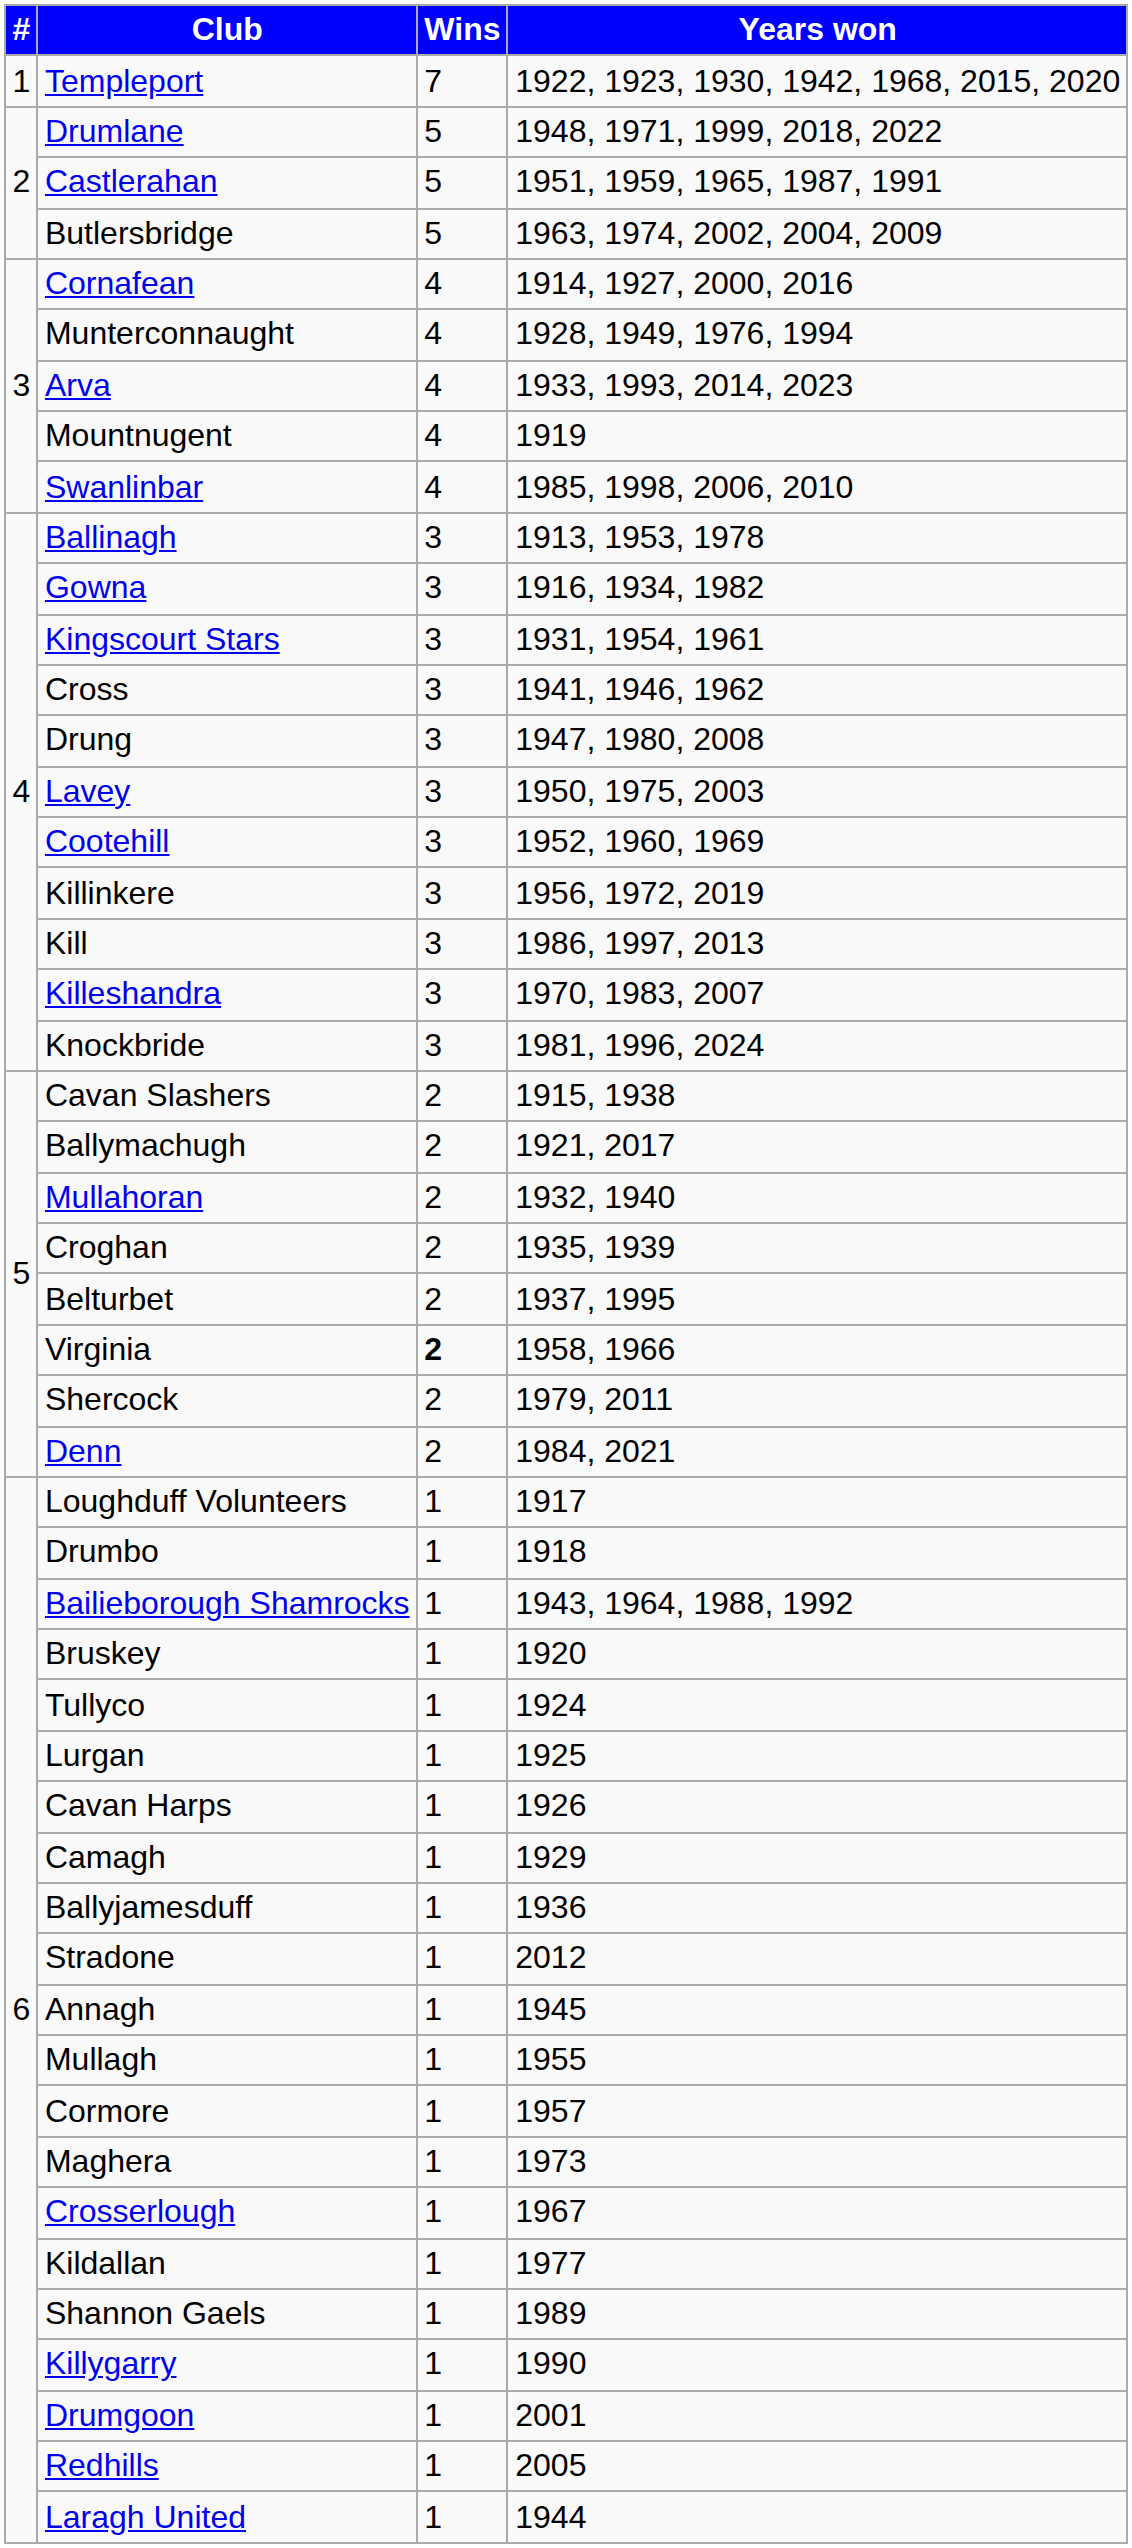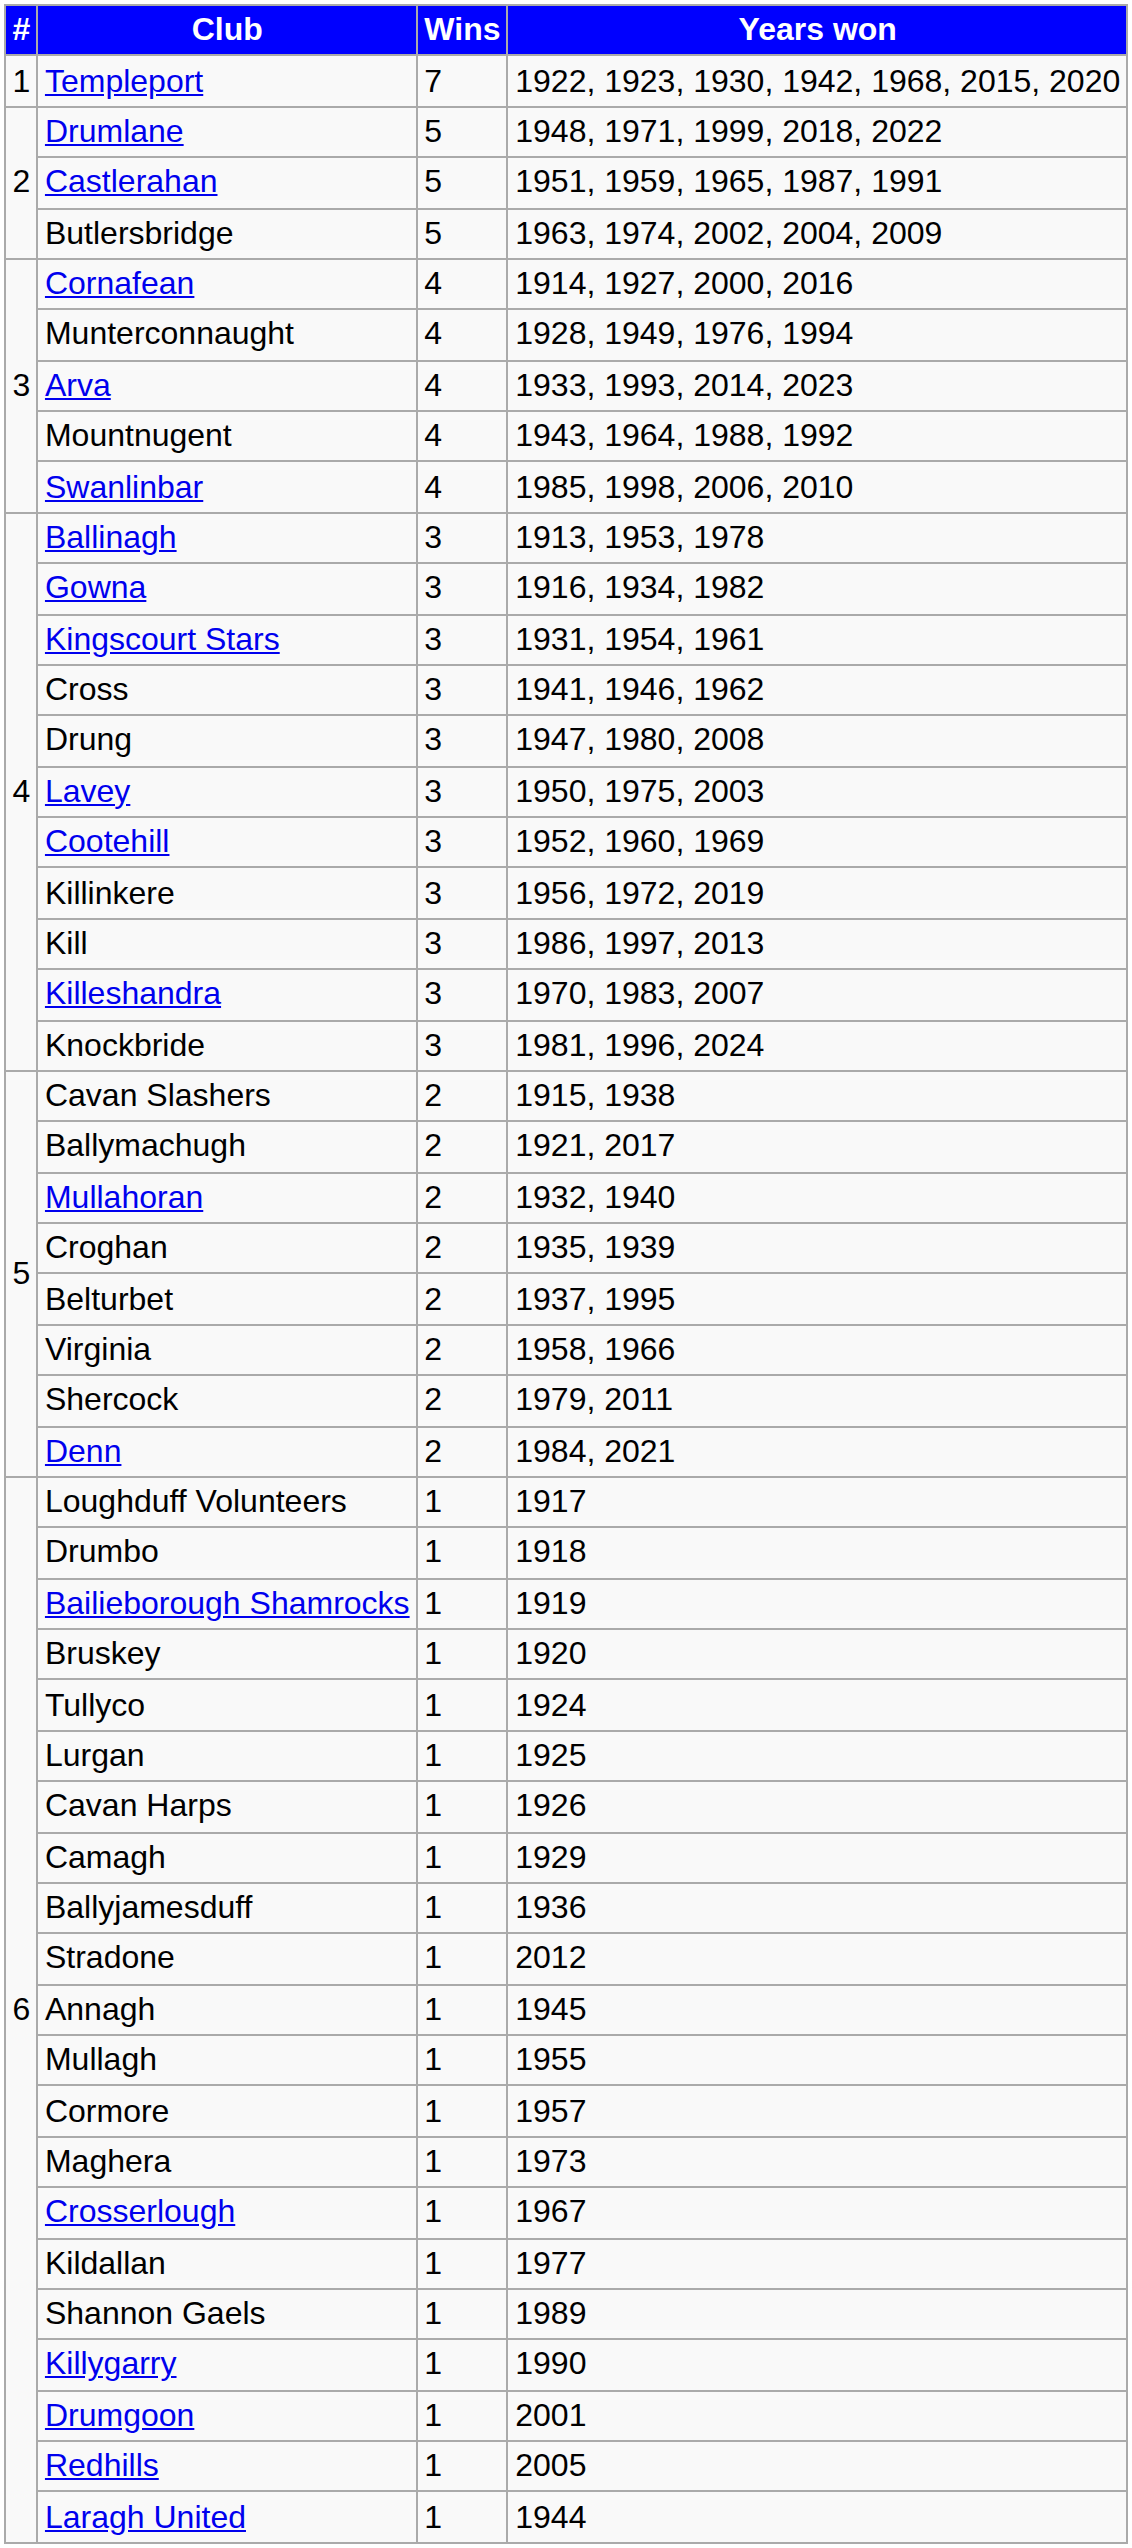 <table class="wikitable">
 <tr>
 <th style="background:blue;color:white;">#</th>
 <th style="background:blue;color:white;">Club</th>
 <th style="background:blue;color:white;">Wins</th>
 <th style="background:blue;color:white;">Years won</th>
 </tr>
 <tr>
 <td>1</td>
 <td><a href='#'>Templeport</a></td>
 <td>7</td>
 <td>1922, 1923, 1930, 1942, 1968, 2015, 2020</td>
 </tr>
 <tr>
 <td rowspan=3>2</td>
 <td><a href='#'>Drumlane</a></td>
 <td>5</td>
 <td>1948, 1971, 1999, 2018, 2022</td>
 </tr>
 <tr>
 <td><a href='#'>Castlerahan</a></td>
 <td>5</td>
 <td>1951, 1959, 1965, 1987, 1991</td>
 </tr>
 <tr>
 <td>Butlersbridge</td>
 <td>5</td>
 <td>1963, 1974, 2002, 2004, 2009</td>
 </tr>
 <tr>
 <td rowspan=5>3</td>
 <td><a href='#'>Cornafean</a></td>
 <td>4</td>
 <td>1914, 1927, 2000, 2016</td>
 </tr>
 <tr>
 <td>Munterconnaught</td>
 <td>4</td>
 <td>1928, 1949, 1976, 1994</td>
 </tr>
 <tr>
 <td><a href='#'>Arva</a></td>
 <td>4</td>
 <td>1933, 1993, 2014, 2023</td>
 </tr>
 <tr>
 <td>Mountnugent</td>
 <td>4</td>
-<td>1919</td>
+<td>1943, 1964, 1988, 1992</td>
 </tr>
 <tr>
 <td><a href='#'>Swanlinbar</a></td>
 <td>4</td>
 <td>1985, 1998, 2006, 2010</td>
 </tr>
 <tr>
 <td rowspan=11>4</td>
 <td><a href='#'>Ballinagh</a></td>
 <td>3</td>
 <td>1913, 1953, 1978</td>
 </tr>
 <tr>
 <td><a href='#'>Gowna</a></td>
 <td>3</td>
 <td>1916, 1934, 1982</td>
 </tr>
 <tr>
 <td><a href='#'>Kingscourt Stars</a></td>
 <td>3</td>
 <td>1931, 1954, 1961</td>
 </tr>
 <tr>
 <td>Cross</td>
 <td>3</td>
 <td>1941, 1946, 1962</td>
 </tr>
 <tr>
 <td>Drung</td>
 <td>3</td>
 <td>1947, 1980, 2008</td>
 </tr>
 <tr>
 <td><a href='#'>Lavey</a></td>
 <td>3</td>
 <td>1950, 1975, 2003</td>
 </tr>
 <tr>
 <td><a href='#'>Cootehill</a></td>
 <td>3</td>
 <td>1952, 1960, 1969</td>
 </tr>
 <tr>
 <td>Killinkere</td>
 <td>3</td>
 <td>1956, 1972, 2019</td>
 </tr>
 <tr>
 <td>Kill</td>
 <td>3</td>
 <td>1986, 1997, 2013</td>
 </tr>
 <tr>
 <td><a href='#'>Killeshandra</a></td>
 <td>3</td>
 <td>1970, 1983, 2007</td>
 </tr>
 <tr>
 <td>Knockbride</td>
 <td>3</td>
 <td>1981, 1996, 2024</td>
 </tr>
 <tr>
 <td rowspan=8>5</td>
 <td>Cavan Slashers</td>
 <td>2</td>
 <td>1915, 1938</td>
 </tr>
 <tr>
 <td>Ballymachugh</td>
 <td>2</td>
 <td>1921, 2017</td>
 </tr>
 <tr>
 <td><a href='#'>Mullahoran</a></td>
 <td>2</td>
 <td>1932, 1940</td>
 </tr>
 <tr>
 <td>Croghan</td>
 <td>2</td>
 <td>1935, 1939</td>
 </tr>
 <tr>
 <td>Belturbet</td>
 <td>2</td>
 <td>1937, 1995</td>
 </tr>
 <tr>
 <td>Virginia</td>
-<td><strong>2</strong></td>
+<td>2</td>
 <td>1958, 1966</td>
 </tr>
 <tr>
 <td>Shercock</td>
 <td>2</td>
 <td>1979, 2011</td>
 </tr>
 <tr>
 <td><a href='#'>Denn</a></td>
 <td>2</td>
 <td>1984, 2021</td>
 </tr>
 <tr>
 <td rowspan=21>6</td>
 <td>Loughduff Volunteers</td>
 <td>1</td>
 <td>1917</td>
 </tr>
 <tr>
 <td>Drumbo</td>
 <td>1</td>
 <td>1918</td>
 </tr>
 <tr>
 <td><a href='#'>Bailieborough Shamrocks</a></td>
 <td>1</td>
-<td>1943, 1964, 1988, 1992</td>
+<td>1919</td>
 </tr>
 <tr>
 <td>Bruskey</td>
 <td>1</td>
 <td>1920</td>
 </tr>
 <tr>
 <td>Tullyco</td>
 <td>1</td>
 <td>1924</td>
 </tr>
 <tr>
 <td>Lurgan</td>
 <td>1</td>
 <td>1925</td>
 </tr>
 <tr>
 <td>Cavan Harps</td>
 <td>1</td>
 <td>1926</td>
 </tr>
 <tr>
 <td>Camagh</td>
 <td>1</td>
 <td>1929</td>
 </tr>
 <tr>
 <td>Ballyjamesduff</td>
 <td>1</td>
 <td>1936</td>
 </tr>
 <tr>
 <td>Stradone</td>
 <td>1</td>
 <td>2012</td>
 </tr>
 <tr>
 <td>Annagh</td>
 <td>1</td>
 <td>1945</td>
 </tr>
 <tr>
 <td>Mullagh</td>
 <td>1</td>
 <td>1955</td>
 </tr>
 <tr>
 <td>Cormore</td>
 <td>1</td>
 <td>1957</td>
 </tr>
 <tr>
 <td>Maghera</td>
 <td>1</td>
 <td>1973</td>
 </tr>
 <tr>
 <td><a href='#'>Crosserlough</a></td>
 <td>1</td>
 <td>1967</td>
 </tr>
 <tr>
 <td>Kildallan</td>
 <td>1</td>
 <td>1977</td>
 </tr>
 <tr>
 <td>Shannon Gaels</td>
 <td>1</td>
 <td>1989</td>
 </tr>
 <tr>
 <td><a href='#'>Killygarry</a></td>
 <td>1</td>
 <td>1990</td>
 </tr>
 <tr>
 <td><a href='#'>Drumgoon</a></td>
 <td>1</td>
 <td>2001</td>
 </tr>
 <tr>
 <td><a href='#'>Redhills</a></td>
 <td>1</td>
 <td>2005</td>
 </tr>
 <tr>
 <td><a href='#'>Laragh United</a></td>
 <td>1</td>
 <td>1944</td>
 </tr>
 </table>
